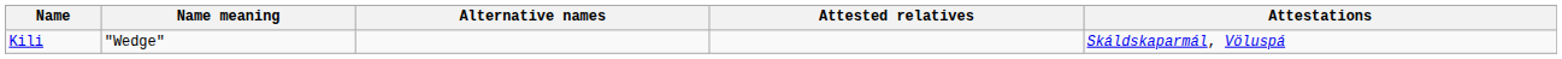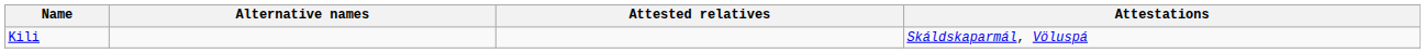 <table class="wikitable sortable" style="font-size: 90%; width: 100%">
 <tr>
 <th>Name</th>
-<th>Name meaning</th>
 <th>Alternative names</th>
 <th>Attested relatives</th>
 <th>Attestations</th>
 </tr>
 <tr>
 <td><a href='#'>Kili</a></td>
-<td>"Wedge"</td>
 <td></td>
 <td></td>
 <td><em><a href='#'>Skáldskaparmál</a></em>, <em><a href='#'>Völuspá</a></em></td>
 </tr>
 </table>
